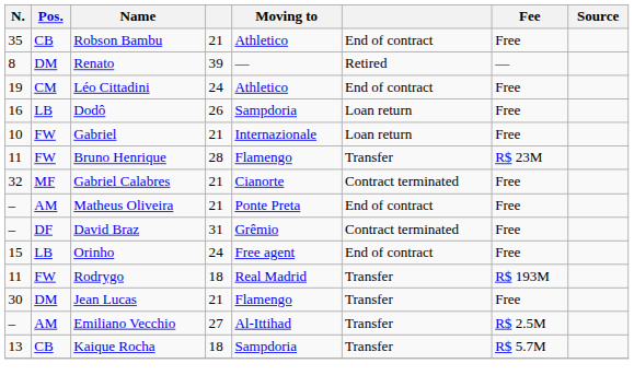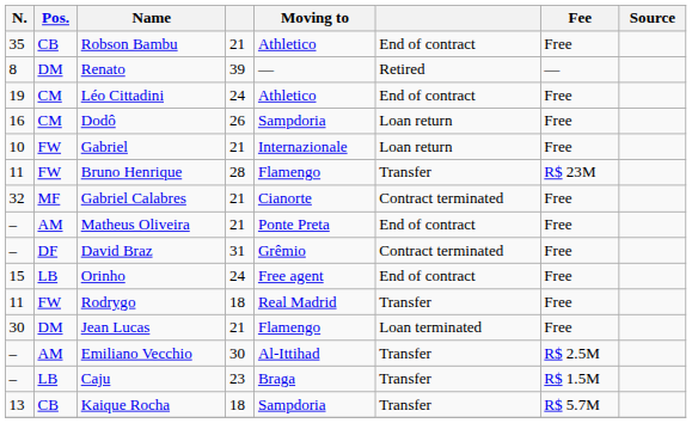 <table class="wikitable sortable" style="width:75%; text-align:center; font-size:95%; text-align:left">
 <tr>
 <th>N.</th>
 <th><a href='#'>Pos.</a></th>
 <th>Name</th>
 <th></th>
 <th>Moving to</th>
 <th></th>
 <th>Fee</th>
 <th>Source</th>
 </tr>
 <tr>
 <td>35</td>
 <td><a href='#'>CB</a></td>
 <td style="text-align:left;"> <a href='#'>Robson Bambu</a></td>
 <td>21</td>
 <td style="text-align:left;"><a href='#'>Athletico</a></td>
 <td>End of contract</td>
 <td>Free</td>
 <td></td>
 </tr>
 <tr>
 <td>8</td>
 <td><a href='#'>DM</a></td>
 <td style="text-align:left;"> <a href='#'>Renato</a></td>
 <td>39</td>
 <td style="text-align:left;">—</td>
 <td>Retired</td>
 <td>—</td>
 <td></td>
 </tr>
 <tr>
 <td>19</td>
 <td><a href='#'>CM</a></td>
 <td style="text-align:left;"> <a href='#'>Léo Cittadini</a></td>
 <td>24</td>
 <td style="text-align:left;"><a href='#'>Athletico</a></td>
 <td>End of contract</td>
 <td>Free</td>
 <td></td>
 </tr>
 <tr>
 <td>16</td>
-<td><a href='#'>LB</a></td>
+<td><a href='#'>CM</a></td>
 <td style="text-align:left;"> <a href='#'>Dodô</a></td>
 <td>26</td>
 <td style="text-align:left;"><a href='#'>Sampdoria</a> </td>
 <td>Loan return</td>
 <td>Free</td>
 <td></td>
 </tr>
 <tr>
 <td>10</td>
 <td><a href='#'>FW</a></td>
 <td style="text-align:left;"> <a href='#'>Gabriel</a></td>
 <td>21</td>
 <td style="text-align:left;"><a href='#'>Internazionale</a> </td>
 <td>Loan return</td>
 <td>Free</td>
 <td></td>
 </tr>
 <tr>
 <td>11</td>
 <td><a href='#'>FW</a></td>
 <td style="text-align:left;"> <a href='#'>Bruno Henrique</a></td>
 <td>28</td>
 <td style="text-align:left;"><a href='#'>Flamengo</a></td>
 <td>Transfer</td>
 <td><a href='#'>R$</a> 23M</td>
 <td></td>
 </tr>
 <tr>
 <td>32</td>
 <td><a href='#'>MF</a></td>
 <td style="text-align:left;"> <a href='#'>Gabriel Calabres</a></td>
 <td>21</td>
 <td style="text-align:left;"><a href='#'>Cianorte</a></td>
 <td>Contract terminated</td>
 <td>Free</td>
 <td></td>
 </tr>
 <tr>
 <td>–</td>
 <td><a href='#'>AM</a></td>
 <td style="text-align:left;"> <a href='#'>Matheus Oliveira</a></td>
 <td>21</td>
 <td style="text-align:left;"><a href='#'>Ponte Preta</a></td>
 <td>End of contract</td>
 <td>Free</td>
 <td></td>
 </tr>
 <tr>
 <td>–</td>
 <td><a href='#'>DF</a></td>
 <td style="text-align:left;"> <a href='#'>David Braz</a></td>
 <td>31</td>
 <td style="text-align:left;"><a href='#'>Grêmio</a></td>
 <td>Contract terminated</td>
 <td>Free</td>
 <td></td>
 </tr>
 <tr>
 <td>15</td>
 <td><a href='#'>LB</a></td>
 <td style="text-align:left;"> <a href='#'>Orinho</a></td>
 <td>24</td>
 <td style="text-align:left;"><a href='#'>Free agent</a></td>
 <td>End of contract</td>
 <td>Free</td>
 <td></td>
 </tr>
 <tr>
 <td>11</td>
 <td><a href='#'>FW</a></td>
 <td style="text-align:left;"> <a href='#'>Rodrygo</a></td>
 <td>18</td>
 <td style="text-align:left;"><a href='#'>Real Madrid</a> </td>
 <td>Transfer</td>
-<td><a href='#'>R$</a> 193M</td>
+<td>Free</td>
 <td></td>
 </tr>
 <tr>
 <td>30</td>
 <td><a href='#'>DM</a></td>
 <td style="text-align:left;"> <a href='#'>Jean Lucas</a></td>
 <td>21</td>
 <td style="text-align:left;"><a href='#'>Flamengo</a></td>
-<td>Transfer</td>
+<td>Loan terminated</td>
 <td>Free</td>
 <td></td>
 </tr>
 <tr>
 <td>–</td>
 <td><a href='#'>AM</a></td>
 <td style="text-align:left;"> <a href='#'>Emiliano Vecchio</a></td>
-<td>27</td>
+<td>30</td>
 <td style="text-align:left;"><a href='#'>Al-Ittihad</a> </td>
 <td>Transfer</td>
 <td><a href='#'>R$</a> 2.5M</td>
+<td></td>
+</tr>
+<tr>
+<td>–</td>
+<td><a href='#'>LB</a></td>
+<td style="text-align:left;"> <a href='#'>Caju</a></td>
+<td>23</td>
+<td style="text-align:left;"><a href='#'>Braga</a> </td>
+<td>Transfer</td>
+<td><a href='#'>R$</a> 1.5M</td>
 <td></td>
 </tr>
 <tr>
 <td>13</td>
 <td><a href='#'>CB</a></td>
 <td style="text-align:left;"> <a href='#'>Kaique Rocha</a></td>
 <td>18</td>
 <td style="text-align:left;"><a href='#'>Sampdoria</a> </td>
 <td>Transfer</td>
 <td><a href='#'>R$</a> 5.7M</td>
 <td></td>
 </tr>
 <tr>
 </tr>
 </table>
